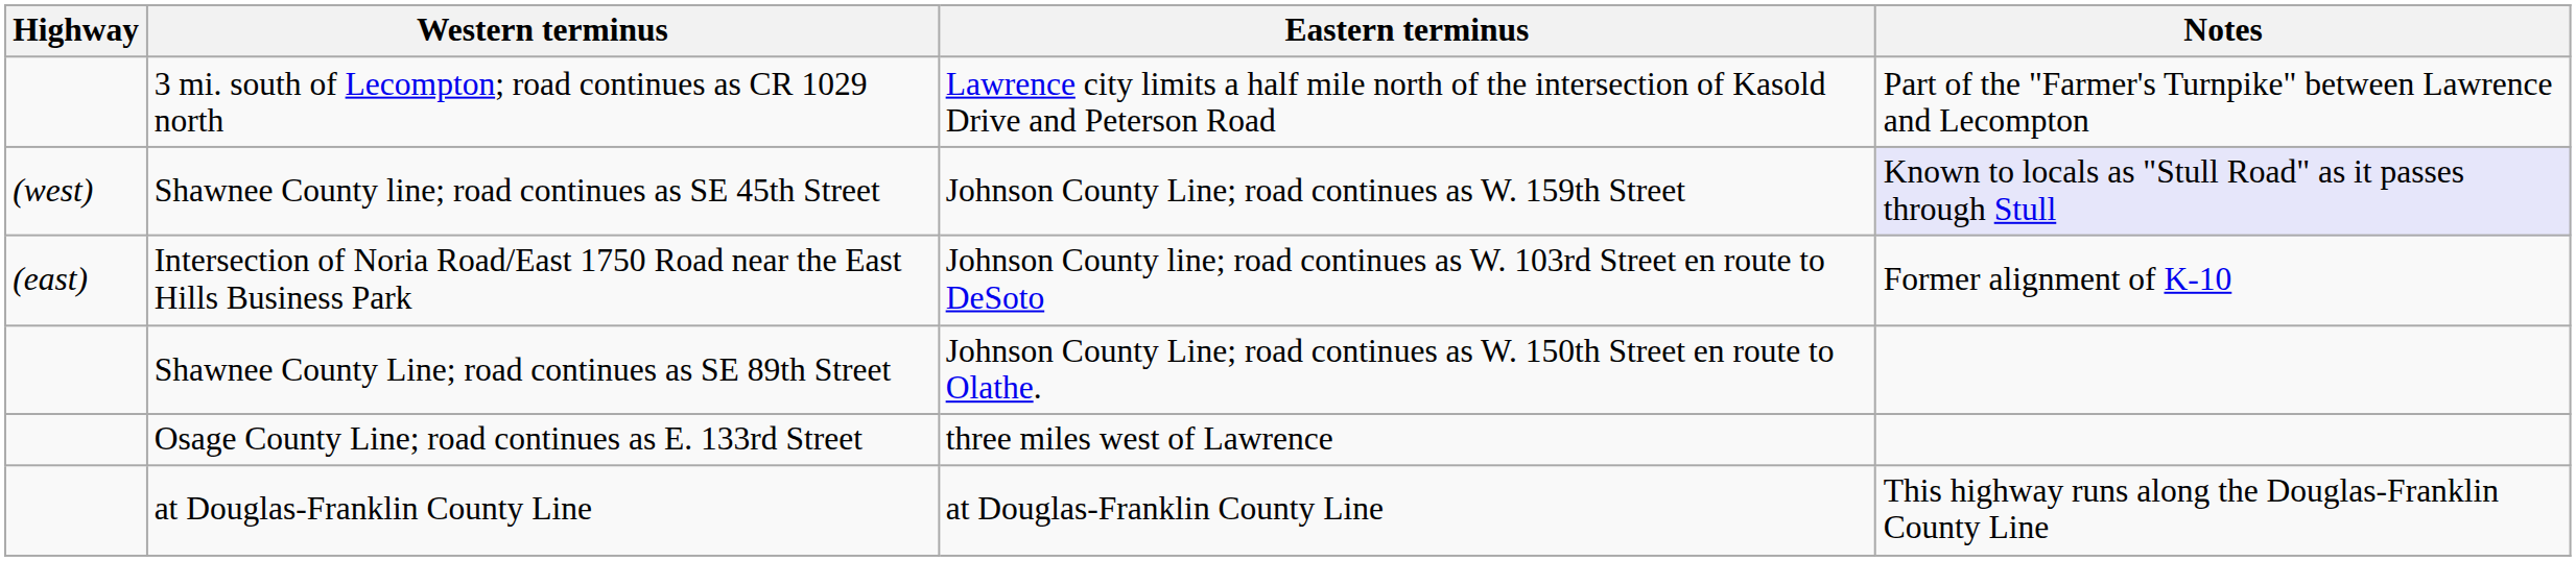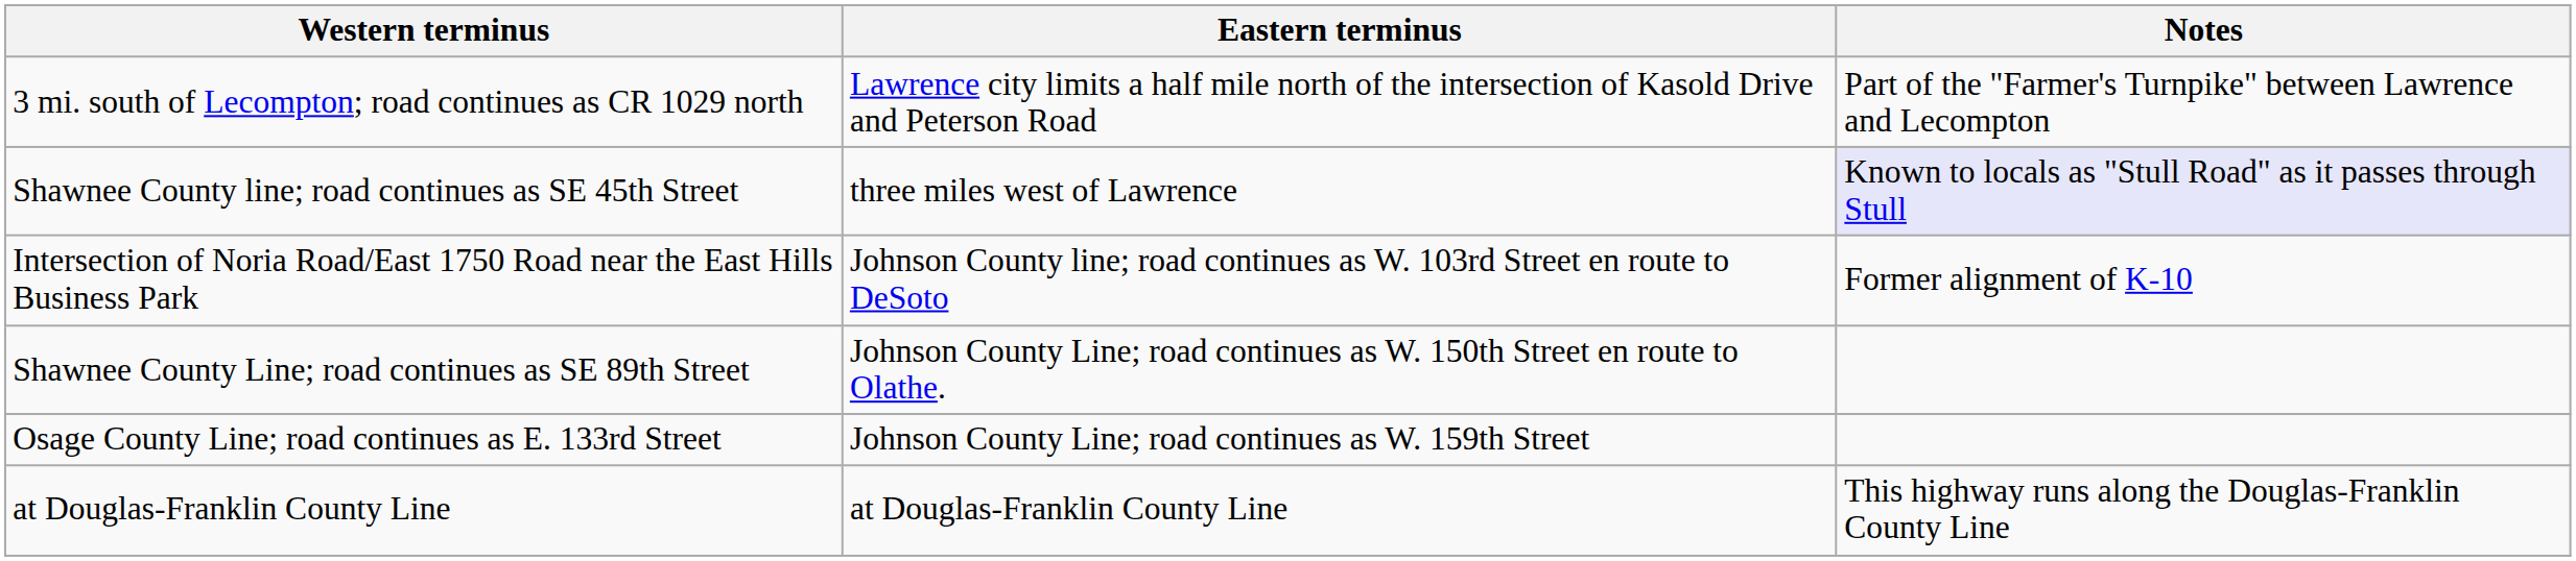 <table class=wikitable>
 <tr>
-<th>Highway</th>
 <th>Western terminus</th>
 <th>Eastern terminus</th>
 <th>Notes</th>
 </tr>
 <tr>
-<td></td>
 <td> 3 mi. south of <a href='#'>Lecompton</a>; road continues as CR 1029 north</td>
 <td><a href='#'>Lawrence</a> city limits a half mile north of the intersection of Kasold Drive and Peterson Road</td>
 <td>Part of the "Farmer's Turnpike" between Lawrence and Lecompton</td>
 </tr>
 <tr>
-<td> <em>(west)</em></td>
 <td>Shawnee County line; road continues as SE 45th Street</td>
-<td>Johnson County Line; road continues as W. 159th Street</td>
+<td> three miles west of Lawrence</td>
 <td style="background: lavender;">Known to locals as "Stull Road" as it passes through <a href='#'>Stull</a></td>
 </tr>
 <tr>
-<td> <em>(east)</em></td>
 <td>Intersection of Noria Road/East 1750 Road near the East Hills Business Park</td>
 <td>Johnson County line; road continues as W. 103rd Street en route to <a href='#'>DeSoto</a></td>
 <td>Former alignment of <a href='#'>K-10</a></td>
 </tr>
 <tr>
-<td></td>
 <td>Shawnee County Line; road continues as SE 89th Street</td>
 <td>Johnson County Line; road continues as W. 150th Street en route to <a href='#'>Olathe</a>.</td>
 <td></td>
 </tr>
 <tr>
-<td></td>
 <td>Osage County Line; road continues as E. 133rd Street</td>
-<td> three miles west of Lawrence</td>
+<td>Johnson County Line; road continues as W. 159th Street</td>
 <td></td>
 </tr>
 <tr>
-<td></td>
 <td> at Douglas-Franklin County Line</td>
 <td> at Douglas-Franklin County Line</td>
 <td>This highway runs along the Douglas-Franklin County Line</td>
 </tr>
 </table>
